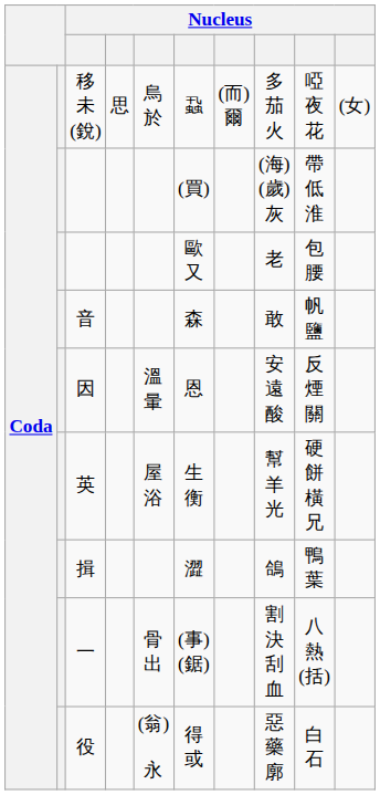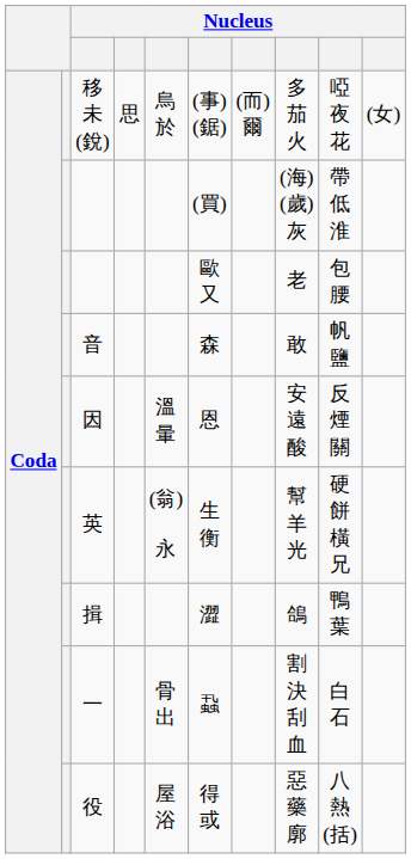 <table class="wikitable" style="text-align:center;">
 <tr>
 <th colspan="2" && rowspan="2"></th>
 <th colspan="8"><a href='#'>Nucleus</a></th>
 </tr>
 <tr>
 <th></th>
 <th></th>
 <th></th>
 <th></th>
 <th><br></th>
 <th></th>
 <th></th>
 <th></th>
 </tr>
 <tr>
 <th rowspan="9"><a href='#'>Coda</a></th>
 <th></th>
 <td> 移<br> 未<br> (銳)</td>
 <td> 思</td>
 <td> 烏<br> 於</td>
-<td> 蝨</td>
+<td> (事)<br> (鋸)</td>
 <td> (而)<br> 爾</td>
 <td> 多<br> 茄<br> 火</td>
 <td> 啞<br> 夜<br> 花</td>
 <td> (女)</td>
 </tr>
 <tr>
 <th></th>
 <td></td>
 <td></td>
 <td></td>
 <td> (買)</td>
 <td></td>
 <td> (海)<br> (歲)<br> 灰</td>
 <td> 帶<br> 低<br> 淮</td>
 <td></td>
 </tr>
 <tr>
 <th></th>
 <td></td>
 <td></td>
 <td></td>
 <td> 歐<br> 又</td>
 <td></td>
 <td> 老</td>
 <td> 包<br> 腰</td>
 <td></td>
 </tr>
 <tr>
 <th></th>
 <td> 音</td>
 <td></td>
 <td></td>
 <td> 森</td>
 <td></td>
 <td> 敢</td>
 <td> 帆<br> 鹽</td>
 <td></td>
 </tr>
 <tr>
 <th></th>
 <td> 因</td>
 <td></td>
 <td> 溫<br> 暈</td>
 <td> 恩</td>
 <td></td>
 <td> 安<br> 遠<br> 酸</td>
 <td> 反<br> 煙<br> 關</td>
 <td></td>
 </tr>
 <tr>
 <th></th>
 <td> 英</td>
 <td></td>
-<td> 屋<br> 浴</td>
+<td> (翁)<br><br> 永</td>
 <td> 生<br> 衡</td>
 <td></td>
 <td> 幫<br> 羊<br> 光</td>
 <td> 硬<br> 餅<br> 橫<br> 兄</td>
 <td></td>
 </tr>
 <tr>
 <th></th>
 <td> 揖</td>
 <td></td>
 <td></td>
 <td> 澀</td>
 <td></td>
 <td> 鴿</td>
 <td> 鴨<br> 葉</td>
 <td></td>
 </tr>
 <tr>
 <th></th>
 <td> 一</td>
 <td></td>
 <td> 骨<br> 出</td>
-<td> (事)<br> (鋸)</td>
+<td> 蝨</td>
 <td></td>
 <td> 割<br> 決<br> 刮<br> 血</td>
-<td> 八<br> 熱<br> (括)</td>
+<td> 白<br> 石</td>
 <td></td>
 </tr>
 <tr>
 <th></th>
 <td> 役</td>
 <td></td>
-<td> (翁)<br><br> 永</td>
+<td> 屋<br> 浴</td>
 <td> 得<br> 或</td>
 <td></td>
 <td> 惡<br> 藥<br> 廓</td>
-<td> 白<br> 石</td>
+<td> 八<br> 熱<br> (括)</td>
 <td></td>
 </tr>
 </table>
